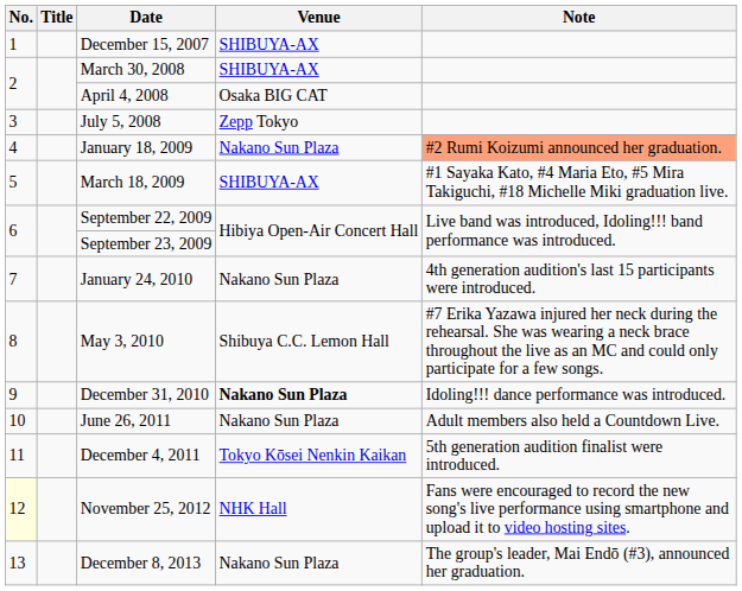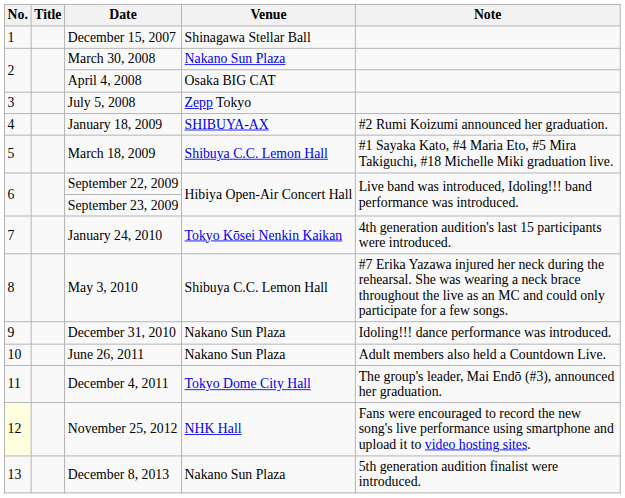 <table class="wikitable">
 <tr>
 <th>No.</th>
 <th>Title</th>
 <th>Date</th>
 <th>Venue</th>
 <th scope="col" width="300px">Note</th>
 </tr>
 <tr>
 <td>1</td>
 <td></td>
 <td>December 15, 2007</td>
-<td><a href='#'>SHIBUYA-AX</a></td>
+<td>Shinagawa Stellar Ball</td>
 <td></td>
 </tr>
 <tr>
 <td rowspan="2">2</td>
 <td rowspan="2"></td>
 <td>March 30, 2008</td>
-<td><a href='#'>SHIBUYA-AX</a></td>
+<td><a href='#'>Nakano Sun Plaza</a></td>
 <td></td>
 </tr>
 <tr>
 <td>April 4, 2008</td>
 <td>Osaka BIG CAT</td>
 <td></td>
 </tr>
 <tr>
 <td>3</td>
 <td></td>
 <td>July 5, 2008</td>
 <td><a href='#'>Zepp</a> Tokyo</td>
 <td></td>
 </tr>
 <tr>
 <td>4</td>
 <td></td>
 <td>January 18, 2009</td>
-<td><a href='#'>Nakano Sun Plaza</a></td>
-<td style="background: lightsalmon;">#2 Rumi Koizumi announced her graduation.</td>
+<td><a href='#'>SHIBUYA-AX</a></td>
+<td>#2 Rumi Koizumi announced her graduation.</td>
 </tr>
 <tr>
 <td>5</td>
 <td></td>
 <td>March 18, 2009</td>
-<td><a href='#'>SHIBUYA-AX</a></td>
+<td><a href='#'>Shibuya C.C. Lemon Hall</a></td>
 <td>#1 Sayaka Kato, #4 Maria Eto, #5 Mira Takiguchi, #18 Michelle Miki graduation live.</td>
 </tr>
 <tr>
 <td rowspan="2">6</td>
 <td rowspan="2"></td>
 <td>September 22, 2009</td>
 <td rowspan="2">Hibiya Open-Air Concert Hall</td>
 <td rowspan="2">Live band was introduced, Idoling!!! band performance was introduced.</td>
 </tr>
 <tr>
 <td>September 23, 2009</td>
 </tr>
 <tr>
 <td>7</td>
 <td></td>
 <td>January 24, 2010</td>
-<td>Nakano Sun Plaza</td>
+<td><a href='#'>Tokyo Kōsei Nenkin Kaikan</a></td>
 <td>4th generation audition's last 15 participants were introduced.</td>
 </tr>
 <tr>
 <td>8</td>
 <td></td>
 <td>May 3, 2010</td>
 <td>Shibuya C.C. Lemon Hall</td>
 <td>#7 Erika Yazawa injured her neck during the rehearsal. She was wearing a neck brace throughout the live as an MC and could only participate for a few songs.</td>
 </tr>
 <tr>
 <td>9</td>
 <td></td>
 <td>December 31, 2010</td>
-<td><strong>Nakano Sun Plaza</strong></td>
+<td>Nakano Sun Plaza</td>
 <td>Idoling!!! dance performance was introduced.</td>
 </tr>
 <tr>
 <td>10</td>
 <td></td>
 <td>June 26, 2011</td>
 <td>Nakano Sun Plaza</td>
 <td>Adult members also held a Countdown Live.</td>
 </tr>
 <tr>
 <td>11</td>
 <td></td>
 <td>December 4, 2011</td>
-<td><a href='#'>Tokyo Kōsei Nenkin Kaikan</a></td>
-<td>5th generation audition finalist were introduced.</td>
+<td><a href='#'>Tokyo Dome City Hall</a></td>
+<td>The group's leader, Mai Endō (#3), announced her graduation.</td>
 </tr>
 <tr>
 <td style="background: lightyellow;">12</td>
 <td></td>
 <td>November 25, 2012</td>
 <td><a href='#'>NHK Hall</a></td>
 <td>Fans were encouraged to record the new song's live performance using smartphone and upload it to <a href='#'>video hosting sites</a>.</td>
 </tr>
 <tr>
 <td>13</td>
 <td></td>
 <td>December 8, 2013</td>
 <td>Nakano Sun Plaza</td>
-<td>The group's leader, Mai Endō (#3), announced her graduation.</td>
+<td>5th generation audition finalist were introduced.</td>
 </tr>
 </table>
